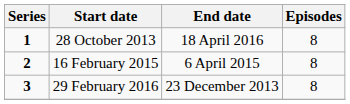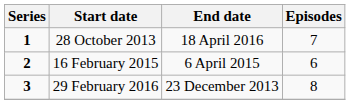 <table class="wikitable" style="text-align:center;">
 <tr>
 <th>Series</th>
 <th>Start date</th>
 <th>End date</th>
 <th>Episodes</th>
 </tr>
 <tr>
 <td><strong>1</strong></td>
 <td>28 October 2013</td>
 <td>18 April 2016</td>
-<td>8</td>
+<td>7</td>
 </tr>
 <tr>
 <td><strong>2</strong></td>
 <td>16 February 2015</td>
 <td>6 April 2015</td>
-<td>8</td>
+<td>6</td>
 </tr>
 <tr>
 <td><strong>3</strong></td>
 <td>29 February 2016</td>
 <td>23 December 2013</td>
 <td>8</td>
 </tr>
 <tr>
 </tr>
 </table>
